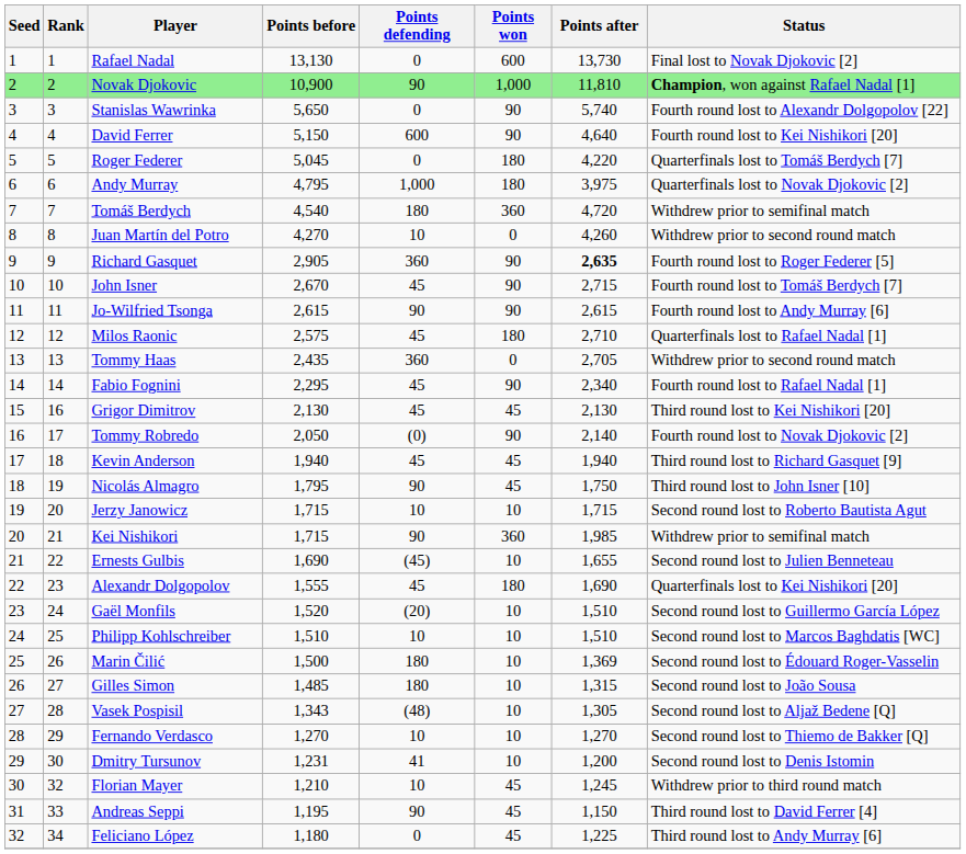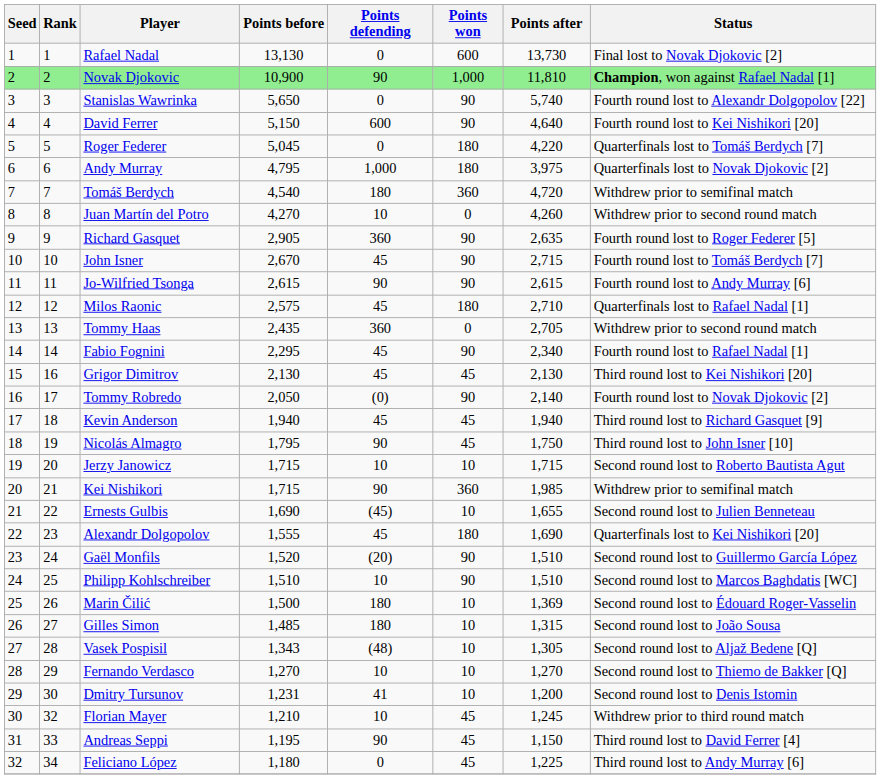 <table class="wikitable sortable">
 <tr>
 <th style="width:30px;">Seed</th>
 <th style="width:30px;">Rank</th>
 <th style="width:170px;">Player</th>
 <th style="width:90px;">Points before</th>
 <th style="width:110px;"><a href='#'>Points defending</a></th>
 <th style="width:70px;"><a href='#'>Points won</a></th>
 <th style="width:90px;">Points after</th>
 <th style="width:310px;">Status</th>
 </tr>
 <tr>
 <td>1</td>
 <td>1</td>
 <td> <a href='#'>Rafael Nadal</a></td>
 <td style="text-align: center">13,130</td>
 <td style="text-align: center">0</td>
 <td style="text-align: center">600</td>
 <td style="text-align: center">13,730</td>
 <td>Final lost to  <a href='#'>Novak Djokovic</a> [2]</td>
 </tr>
 <tr style="background:lightgreen;">
 <td>2</td>
 <td>2</td>
 <td> <a href='#'>Novak Djokovic</a></td>
 <td style="text-align: center">10,900</td>
 <td style="text-align: center">90</td>
 <td style="text-align: center">1,000</td>
 <td style="text-align: center">11,810</td>
 <td><strong>Champion</strong>, won against  <a href='#'>Rafael Nadal</a> [1]</td>
 </tr>
 <tr>
 <td>3</td>
 <td>3</td>
 <td> <a href='#'>Stanislas Wawrinka</a></td>
 <td style="text-align: center">5,650</td>
 <td style="text-align: center">0</td>
 <td style="text-align: center">90</td>
 <td style="text-align: center">5,740</td>
 <td>Fourth round lost to  <a href='#'>Alexandr Dolgopolov</a> [22]</td>
 </tr>
 <tr>
 <td>4</td>
 <td>4</td>
 <td> <a href='#'>David Ferrer</a></td>
 <td style="text-align: center">5,150</td>
 <td style="text-align: center">600</td>
 <td style="text-align: center">90</td>
 <td style="text-align: center">4,640</td>
 <td>Fourth round lost to  <a href='#'>Kei Nishikori</a> [20]</td>
 </tr>
 <tr>
 <td>5</td>
 <td>5</td>
 <td> <a href='#'>Roger Federer</a></td>
 <td style="text-align: center">5,045</td>
 <td style="text-align: center">0</td>
 <td style="text-align: center">180</td>
 <td style="text-align: center">4,220</td>
 <td>Quarterfinals lost to  <a href='#'>Tomáš Berdych</a> [7]</td>
 </tr>
 <tr>
 <td>6</td>
 <td>6</td>
 <td> <a href='#'>Andy Murray</a></td>
 <td style="text-align: center">4,795</td>
 <td style="text-align: center">1,000</td>
 <td style="text-align: center">180</td>
 <td style="text-align: center">3,975</td>
 <td>Quarterfinals lost to  <a href='#'>Novak Djokovic</a> [2]</td>
 </tr>
 <tr>
 <td>7</td>
 <td>7</td>
 <td> <a href='#'>Tomáš Berdych</a></td>
 <td style="text-align: center">4,540</td>
 <td style="text-align: center">180</td>
 <td style="text-align: center">360</td>
 <td style="text-align: center">4,720</td>
 <td>Withdrew prior to semifinal match</td>
 </tr>
 <tr>
 <td>8</td>
 <td>8</td>
 <td> <a href='#'>Juan Martín del Potro</a></td>
 <td style="text-align: center">4,270</td>
 <td style="text-align: center">10</td>
 <td style="text-align: center">0</td>
 <td style="text-align: center">4,260</td>
 <td>Withdrew prior to second round match</td>
 </tr>
 <tr>
 <td>9</td>
 <td>9</td>
 <td> <a href='#'>Richard Gasquet</a></td>
 <td style="text-align: center">2,905</td>
 <td style="text-align: center">360</td>
 <td style="text-align: center">90</td>
-<td style="text-align: center"><strong>2,635</strong></td>
+<td style="text-align: center">2,635</td>
 <td>Fourth round lost to  <a href='#'>Roger Federer</a> [5]</td>
 </tr>
 <tr>
 <td>10</td>
 <td>10</td>
 <td> <a href='#'>John Isner</a></td>
 <td style="text-align: center">2,670</td>
 <td style="text-align: center">45</td>
 <td style="text-align: center">90</td>
 <td style="text-align: center">2,715</td>
 <td>Fourth round lost to  <a href='#'>Tomáš Berdych</a> [7]</td>
 </tr>
 <tr>
 <td>11</td>
 <td>11</td>
 <td> <a href='#'>Jo-Wilfried Tsonga</a></td>
 <td style="text-align: center">2,615</td>
 <td style="text-align: center">90</td>
 <td style="text-align: center">90</td>
 <td style="text-align: center">2,615</td>
 <td>Fourth round lost to  <a href='#'>Andy Murray</a> [6]</td>
 </tr>
 <tr>
 <td>12</td>
 <td>12</td>
 <td> <a href='#'>Milos Raonic</a></td>
 <td style="text-align: center">2,575</td>
 <td style="text-align: center">45</td>
 <td style="text-align: center">180</td>
 <td style="text-align: center">2,710</td>
 <td>Quarterfinals lost to  <a href='#'>Rafael Nadal</a> [1]</td>
 </tr>
 <tr>
 <td>13</td>
 <td>13</td>
 <td> <a href='#'>Tommy Haas</a></td>
 <td style="text-align: center">2,435</td>
 <td style="text-align: center">360</td>
 <td style="text-align: center">0</td>
 <td style="text-align: center">2,705</td>
 <td>Withdrew prior to second round match</td>
 </tr>
 <tr>
 <td>14</td>
 <td>14</td>
 <td> <a href='#'>Fabio Fognini</a></td>
 <td style="text-align: center">2,295</td>
 <td style="text-align: center">45</td>
 <td style="text-align: center">90</td>
 <td style="text-align: center">2,340</td>
 <td>Fourth round lost to  <a href='#'>Rafael Nadal</a> [1]</td>
 </tr>
 <tr>
 <td>15</td>
 <td>16</td>
 <td> <a href='#'>Grigor Dimitrov</a></td>
 <td style="text-align: center">2,130</td>
 <td style="text-align: center">45</td>
 <td style="text-align: center">45</td>
 <td style="text-align: center">2,130</td>
 <td>Third round lost to  <a href='#'>Kei Nishikori</a> [20]</td>
 </tr>
 <tr>
 <td>16</td>
 <td>17</td>
 <td> <a href='#'>Tommy Robredo</a></td>
 <td style="text-align: center">2,050</td>
 <td style="text-align: center">(0)</td>
 <td style="text-align: center">90</td>
 <td style="text-align: center">2,140</td>
 <td>Fourth round lost to  <a href='#'>Novak Djokovic</a> [2]</td>
 </tr>
 <tr>
 <td>17</td>
 <td>18</td>
 <td> <a href='#'>Kevin Anderson</a></td>
 <td style="text-align: center">1,940</td>
 <td style="text-align: center">45</td>
 <td style="text-align: center">45</td>
 <td style="text-align: center">1,940</td>
 <td>Third round lost to  <a href='#'>Richard Gasquet</a> [9]</td>
 </tr>
 <tr>
 <td>18</td>
 <td>19</td>
 <td> <a href='#'>Nicolás Almagro</a></td>
 <td style="text-align: center">1,795</td>
 <td style="text-align: center">90</td>
 <td style="text-align: center">45</td>
 <td style="text-align: center">1,750</td>
 <td>Third round lost to  <a href='#'>John Isner</a> [10]</td>
 </tr>
 <tr>
 <td>19</td>
 <td>20</td>
 <td> <a href='#'>Jerzy Janowicz</a></td>
 <td style="text-align: center">1,715</td>
 <td style="text-align: center">10</td>
 <td style="text-align: center">10</td>
 <td style="text-align: center">1,715</td>
 <td>Second round lost to  <a href='#'>Roberto Bautista Agut</a></td>
 </tr>
 <tr>
 <td>20</td>
 <td>21</td>
 <td> <a href='#'>Kei Nishikori</a></td>
 <td style="text-align: center">1,715</td>
 <td style="text-align: center">90</td>
 <td style="text-align: center">360</td>
 <td style="text-align: center">1,985</td>
 <td>Withdrew prior to semifinal match</td>
 </tr>
 <tr>
 <td>21</td>
 <td>22</td>
 <td> <a href='#'>Ernests Gulbis</a></td>
 <td style="text-align: center">1,690</td>
 <td style="text-align: center">(45)</td>
 <td style="text-align: center">10</td>
 <td style="text-align: center">1,655</td>
 <td>Second round lost to  <a href='#'>Julien Benneteau</a></td>
 </tr>
 <tr>
 <td>22</td>
 <td>23</td>
 <td> <a href='#'>Alexandr Dolgopolov</a></td>
 <td style="text-align: center">1,555</td>
 <td style="text-align: center">45</td>
 <td style="text-align: center">180</td>
 <td style="text-align: center">1,690</td>
 <td>Quarterfinals lost to  <a href='#'>Kei Nishikori</a> [20]</td>
 </tr>
 <tr>
 <td>23</td>
 <td>24</td>
 <td> <a href='#'>Gaël Monfils</a></td>
 <td style="text-align: center">1,520</td>
 <td style="text-align: center">(20)</td>
-<td style="text-align: center">10</td>
+<td style="text-align: center">90</td>
 <td style="text-align: center">1,510</td>
 <td>Second round lost to  <a href='#'>Guillermo García López</a></td>
 </tr>
 <tr>
 <td>24</td>
 <td>25</td>
 <td> <a href='#'>Philipp Kohlschreiber</a></td>
 <td style="text-align: center">1,510</td>
 <td style="text-align: center">10</td>
-<td style="text-align: center">10</td>
+<td style="text-align: center">90</td>
 <td style="text-align: center">1,510</td>
 <td>Second round lost to  <a href='#'>Marcos Baghdatis</a> [WC]</td>
 </tr>
 <tr>
 <td>25</td>
 <td>26</td>
 <td> <a href='#'>Marin Čilić</a></td>
 <td style="text-align: center">1,500</td>
 <td style="text-align: center">180</td>
 <td style="text-align: center">10</td>
 <td style="text-align: center">1,369</td>
 <td>Second round lost to  <a href='#'>Édouard Roger-Vasselin</a></td>
 </tr>
 <tr>
 <td>26</td>
 <td>27</td>
 <td> <a href='#'>Gilles Simon</a></td>
 <td style="text-align: center">1,485</td>
 <td style="text-align: center">180</td>
 <td style="text-align: center">10</td>
 <td style="text-align: center">1,315</td>
 <td>Second round lost to  <a href='#'>João Sousa</a></td>
 </tr>
 <tr>
 <td>27</td>
 <td>28</td>
 <td> <a href='#'>Vasek Pospisil</a></td>
 <td style="text-align: center">1,343</td>
 <td style="text-align: center">(48)</td>
 <td style="text-align: center">10</td>
 <td style="text-align: center">1,305</td>
 <td>Second round lost to  <a href='#'>Aljaž Bedene</a> [Q]</td>
 </tr>
 <tr>
 <td>28</td>
 <td>29</td>
 <td> <a href='#'>Fernando Verdasco</a></td>
 <td style="text-align: center">1,270</td>
 <td style="text-align: center">10</td>
 <td style="text-align: center">10</td>
 <td style="text-align: center">1,270</td>
 <td>Second round lost to  <a href='#'>Thiemo de Bakker</a> [Q]</td>
 </tr>
 <tr>
 <td>29</td>
 <td>30</td>
 <td> <a href='#'>Dmitry Tursunov</a></td>
 <td style="text-align: center">1,231</td>
 <td style="text-align: center">41</td>
 <td style="text-align: center">10</td>
 <td style="text-align: center">1,200</td>
 <td>Second round lost to  <a href='#'>Denis Istomin</a></td>
 </tr>
 <tr>
 <td>30</td>
 <td>32</td>
 <td> <a href='#'>Florian Mayer</a></td>
 <td style="text-align: center">1,210</td>
 <td style="text-align: center">10</td>
 <td style="text-align: center">45</td>
 <td style="text-align: center">1,245</td>
 <td>Withdrew prior to third round match</td>
 </tr>
 <tr>
 <td>31</td>
 <td>33</td>
 <td> <a href='#'>Andreas Seppi</a></td>
 <td style="text-align: center">1,195</td>
 <td style="text-align: center">90</td>
 <td style="text-align: center">45</td>
 <td style="text-align: center">1,150</td>
 <td>Third round lost to  <a href='#'>David Ferrer</a> [4]</td>
 </tr>
 <tr>
 <td>32</td>
 <td>34</td>
 <td> <a href='#'>Feliciano López</a></td>
 <td style="text-align: center">1,180</td>
 <td style="text-align: center">0</td>
 <td style="text-align: center">45</td>
 <td style="text-align: center">1,225</td>
 <td>Third round lost to  <a href='#'>Andy Murray</a> [6]</td>
 </tr>
 <tr>
 </tr>
 </table>
